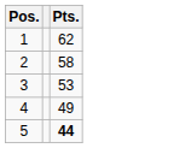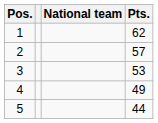 <table class=wikitable>
 <tr>
 <th>Pos.</th>
 <th></th>
+<th>National team</th>
 <th>Pts.</th>
 </tr>
 <tr align=center >
 <td>1</td>
 <td></td>
+<td align=left></td>
 <td>62</td>
 </tr>
 <tr align=center >
 <td>2</td>
 <td></td>
-<td>58</td>
+<td align=left></td>
+<td>57</td>
 </tr>
 <tr align=center >
 <td>3</td>
 <td></td>
+<td align=left></td>
 <td>53</td>
 </tr>
 <tr align=center>
 <td>4</td>
 <td></td>
+<td align=left></td>
 <td>49</td>
 </tr>
 <tr align=center>
 <td>5</td>
 <td></td>
-<td><strong>44</strong></td>
+<td align=left></td>
+<td>44</td>
 </tr>
 </table>
